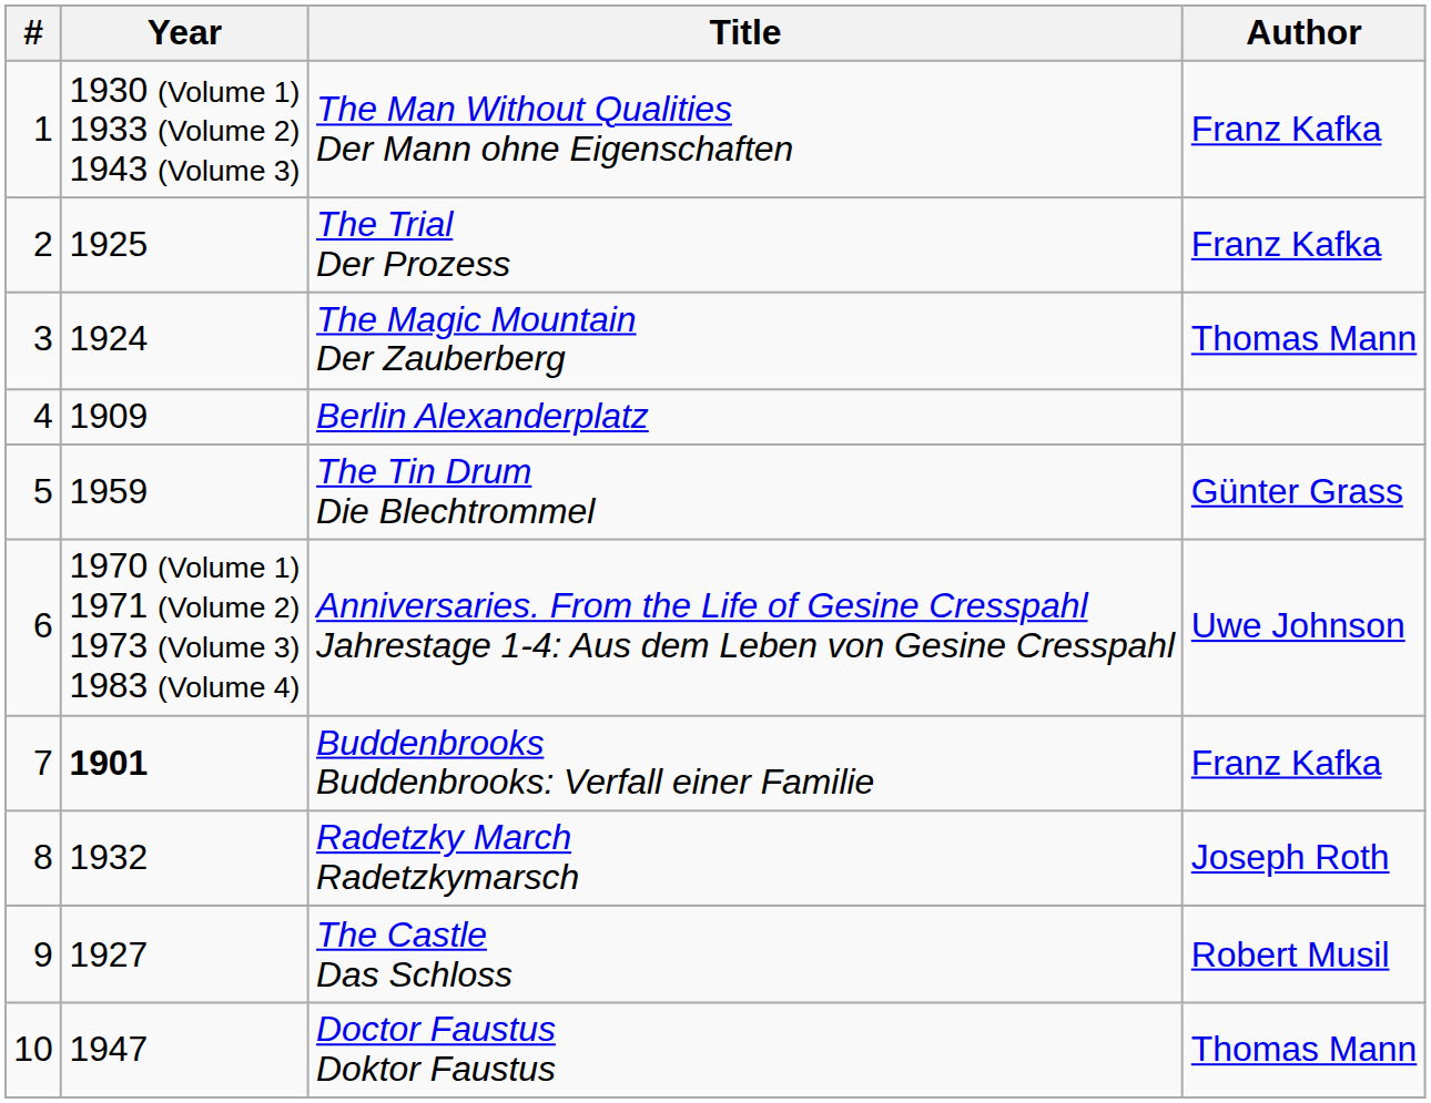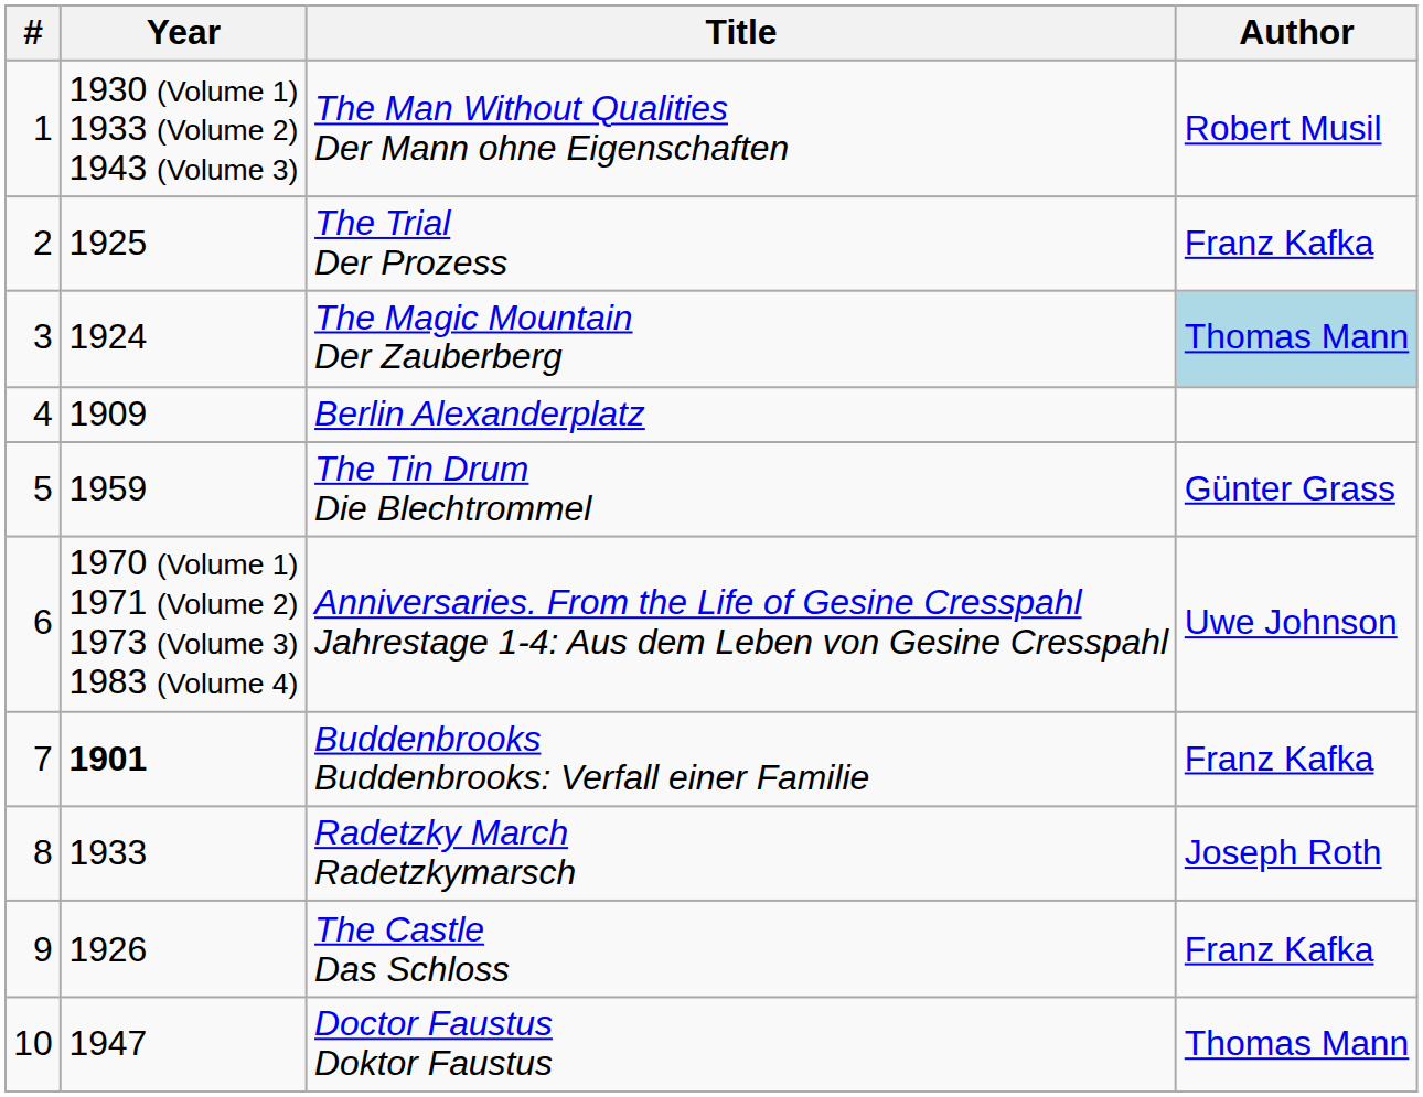 <table class="wikitable sortable">
 <tr>
 <th>#</th>
 <th>Year</th>
 <th>Title</th>
 <th>Author</th>
 </tr>
 <tr style="text-align:left;">
 <td align="right">1</td>
 <td>1930 <small>(Volume 1)</small><br>1933 <small>(Volume 2)</small><br>1943 <small>(Volume 3)</small></td>
 <td><em><a href='#'>The Man Without Qualities</a></em><br><em>Der Mann ohne Eigenschaften</em></td>
-<td><a href='#'>Franz Kafka</a></td>
+<td><a href='#'>Robert Musil</a></td>
 </tr>
 <tr style="text-align:left;">
 <td align="right">2</td>
 <td>1925</td>
 <td><em><a href='#'>The Trial</a></em><br><em>Der Prozess</em></td>
 <td><a href='#'>Franz Kafka</a></td>
 </tr>
 <tr style="text-align:left;">
 <td align="right">3</td>
 <td>1924</td>
 <td><em><a href='#'>The Magic Mountain</a></em><br><em>Der Zauberberg</em></td>
-<td><a href='#'>Thomas Mann</a></td>
+<td style="background: lightblue;"><a href='#'>Thomas Mann</a></td>
 </tr>
 <tr style="text-align:left;">
 <td align="right">4</td>
 <td>1909</td>
 <td><em><a href='#'>Berlin Alexanderplatz</a></em></td>
 <td></td>
 </tr>
 <tr style="text-align:left;">
 <td align="right">5</td>
 <td>1959</td>
 <td><em><a href='#'>The Tin Drum</a></em><br><em>Die Blechtrommel</em></td>
 <td><a href='#'>Günter Grass</a></td>
 </tr>
 <tr style="text-align:left;">
 <td align="right">6</td>
 <td>1970 <small>(Volume 1)</small><br>1971 <small>(Volume 2)</small><br>1973 <small>(Volume 3)</small><br>1983 <small>(Volume 4)</small></td>
 <td><em><a href='#'>Anniversaries. From the Life of Gesine Cresspahl</a></em><br><em>Jahrestage 1-4: Aus dem Leben von Gesine Cresspahl</em></td>
 <td><a href='#'>Uwe Johnson</a></td>
 </tr>
 <tr style="text-align:left;">
 <td align="right">7</td>
 <td><strong>1901</strong></td>
 <td><em><a href='#'>Buddenbrooks</a></em><br><em>Buddenbrooks: Verfall einer Familie</em></td>
 <td><a href='#'>Franz Kafka</a></td>
 </tr>
 <tr style="text-align:left;">
 <td align="right">8</td>
-<td>1932</td>
+<td>1933</td>
 <td><em><a href='#'>Radetzky March</a></em><br><em>Radetzkymarsch</em></td>
 <td><a href='#'>Joseph Roth</a></td>
 </tr>
 <tr style="text-align:left;">
 <td align="right">9</td>
-<td>1927</td>
+<td>1926</td>
 <td><em><a href='#'>The Castle</a></em><br><em>Das Schloss</em></td>
-<td><a href='#'>Robert Musil</a></td>
+<td><a href='#'>Franz Kafka</a></td>
 </tr>
 <tr style="text-align:left;">
 <td align="right">10</td>
 <td>1947</td>
 <td><em><a href='#'>Doctor Faustus</a></em><br><em>Doktor Faustus</em></td>
 <td><a href='#'>Thomas Mann</a></td>
 </tr>
 </table>
